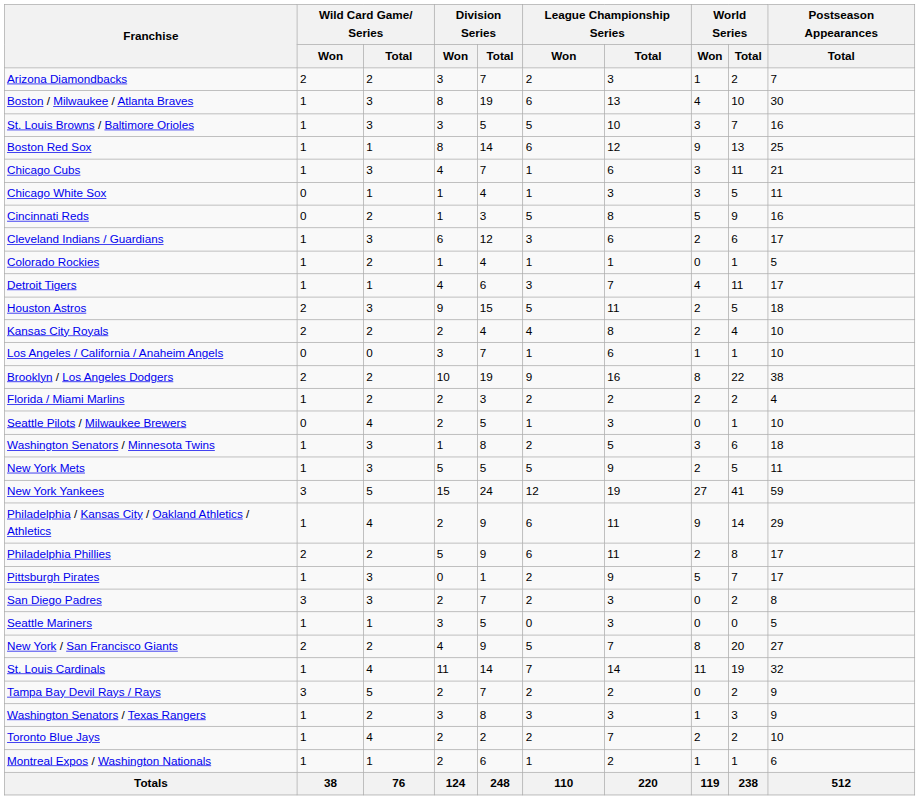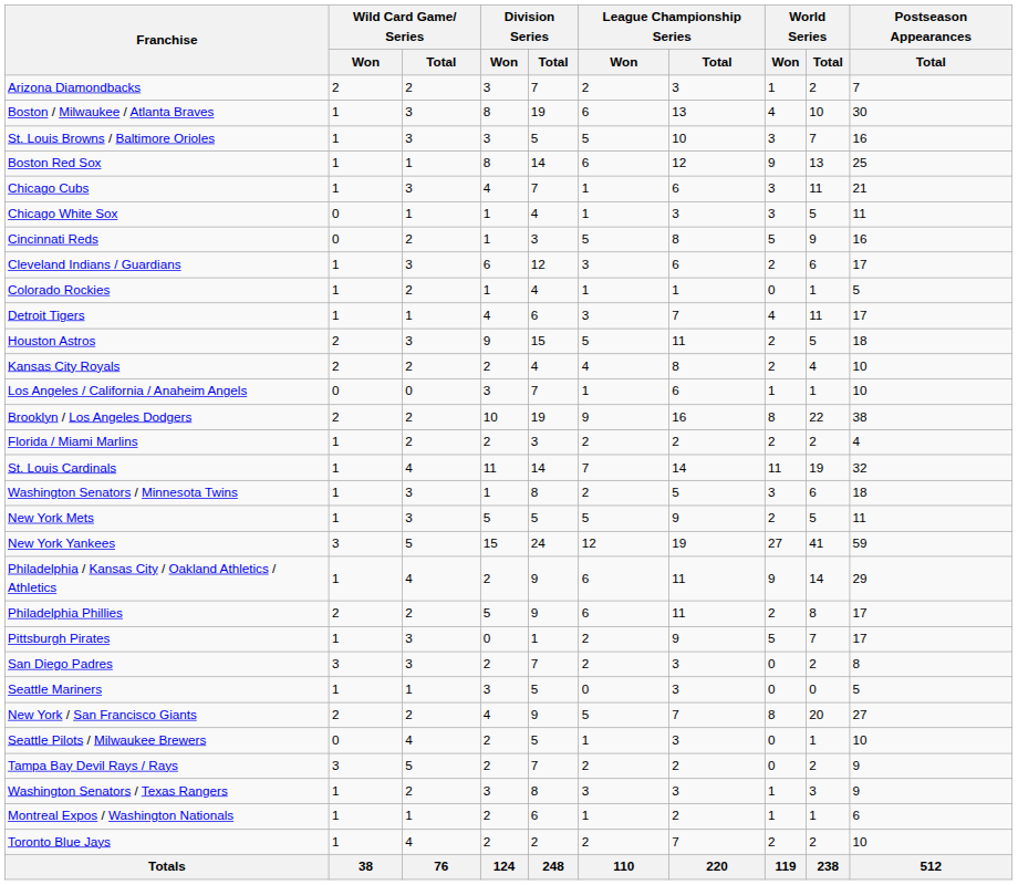 <table class="wikitable sortable" style="font-size:1.00em; line-height:1.5em;">
 <tr>
 <th rowspan="2">Franchise</th>
 <th colspan="2">Wild Card Game/ Series</th>
 <th colspan="2">Division Series</th>
 <th colspan="2">League Championship Series</th>
 <th colspan="2">World Series</th>
 <th>Postseason Appearances</th>
 </tr>
 <tr>
 <th>Won</th>
 <th>Total</th>
 <th>Won</th>
 <th>Total</th>
 <th>Won</th>
 <th>Total</th>
 <th>Won</th>
 <th>Total</th>
 <th>Total</th>
 </tr>
 <tr>
 <td><a href='#'>Arizona Diamondbacks</a></td>
 <td>2</td>
 <td>2</td>
 <td>3</td>
 <td>7</td>
 <td>2</td>
 <td>3</td>
 <td>1</td>
 <td>2</td>
 <td>7</td>
 </tr>
 <tr>
 <td><a href='#'>Boston</a> / <a href='#'>Milwaukee</a> / <a href='#'>Atlanta Braves</a></td>
 <td>1</td>
 <td>3</td>
 <td>8</td>
 <td>19</td>
 <td>6</td>
 <td>13</td>
 <td>4</td>
 <td>10</td>
 <td>30</td>
 </tr>
 <tr>
 <td><a href='#'>St. Louis Browns</a> / <a href='#'>Baltimore Orioles</a></td>
 <td>1</td>
 <td>3</td>
 <td>3</td>
 <td>5</td>
 <td>5</td>
 <td>10</td>
 <td>3</td>
 <td>7</td>
 <td>16</td>
 </tr>
 <tr>
 <td><a href='#'>Boston Red Sox</a></td>
 <td>1</td>
 <td>1</td>
 <td>8</td>
 <td>14</td>
 <td>6</td>
 <td>12</td>
 <td>9</td>
 <td>13</td>
 <td>25</td>
 </tr>
 <tr>
 <td><a href='#'>Chicago Cubs</a></td>
 <td>1</td>
 <td>3</td>
 <td>4</td>
 <td>7</td>
 <td>1</td>
 <td>6</td>
 <td>3</td>
 <td>11</td>
 <td>21</td>
 </tr>
 <tr>
 <td><a href='#'>Chicago White Sox</a></td>
 <td>0</td>
 <td>1</td>
 <td>1</td>
 <td>4</td>
 <td>1</td>
 <td>3</td>
 <td>3</td>
 <td>5</td>
 <td>11</td>
 </tr>
 <tr>
 <td><a href='#'>Cincinnati Reds</a></td>
 <td>0</td>
 <td>2</td>
 <td>1</td>
 <td>3</td>
 <td>5</td>
 <td>8</td>
 <td>5</td>
 <td>9</td>
 <td>16</td>
 </tr>
 <tr>
 <td><a href='#'>Cleveland Indians / Guardians</a></td>
 <td>1</td>
 <td>3</td>
 <td>6</td>
 <td>12</td>
 <td>3</td>
 <td>6</td>
 <td>2</td>
 <td>6</td>
 <td>17</td>
 </tr>
 <tr>
 <td><a href='#'>Colorado Rockies</a></td>
 <td>1</td>
 <td>2</td>
 <td>1</td>
 <td>4</td>
 <td>1</td>
 <td>1</td>
 <td>0</td>
 <td>1</td>
 <td>5</td>
 </tr>
 <tr>
 <td><a href='#'>Detroit Tigers</a></td>
 <td>1</td>
 <td>1</td>
 <td>4</td>
 <td>6</td>
 <td>3</td>
 <td>7</td>
 <td>4</td>
 <td>11</td>
 <td>17</td>
 </tr>
 <tr>
 <td><a href='#'>Houston Astros</a></td>
 <td>2</td>
 <td>3</td>
 <td>9</td>
 <td>15</td>
 <td>5</td>
 <td>11</td>
 <td>2</td>
 <td>5</td>
 <td>18</td>
 </tr>
 <tr>
 <td><a href='#'>Kansas City Royals</a></td>
 <td>2</td>
 <td>2</td>
 <td>2</td>
 <td>4</td>
 <td>4</td>
 <td>8</td>
 <td>2</td>
 <td>4</td>
 <td>10</td>
 </tr>
 <tr>
 <td><a href='#'>Los Angeles / California / Anaheim Angels</a></td>
 <td>0</td>
 <td>0</td>
 <td>3</td>
 <td>7</td>
 <td>1</td>
 <td>6</td>
 <td>1</td>
 <td>1</td>
 <td>10</td>
 </tr>
 <tr>
 <td><a href='#'>Brooklyn</a> / <a href='#'>Los Angeles Dodgers</a></td>
 <td>2</td>
 <td>2</td>
 <td>10</td>
 <td>19</td>
 <td>9</td>
 <td>16</td>
 <td>8</td>
 <td>22</td>
 <td>38</td>
 </tr>
 <tr>
 <td><a href='#'>Florida / Miami Marlins</a></td>
 <td>1</td>
 <td>2</td>
 <td>2</td>
 <td>3</td>
 <td>2</td>
 <td>2</td>
 <td>2</td>
 <td>2</td>
 <td>4</td>
 </tr>
 <tr>
-<td><a href='#'>Seattle Pilots</a> / <a href='#'>Milwaukee Brewers</a></td>
-<td>0</td>
+<td><a href='#'>St. Louis Cardinals</a></td>
+<td>1</td>
 <td>4</td>
-<td>2</td>
-<td>5</td>
-<td>1</td>
-<td>3</td>
-<td>0</td>
-<td>1</td>
-<td>10</td>
+<td>11</td>
+<td>14</td>
+<td>7</td>
+<td>14</td>
+<td>11</td>
+<td>19</td>
+<td>32</td>
 </tr>
 <tr>
 <td><a href='#'>Washington Senators</a> / <a href='#'>Minnesota Twins</a></td>
 <td>1</td>
 <td>3</td>
 <td>1</td>
 <td>8</td>
 <td>2</td>
 <td>5</td>
 <td>3</td>
 <td>6</td>
 <td>18</td>
 </tr>
 <tr>
 <td><a href='#'>New York Mets</a></td>
 <td>1</td>
 <td>3</td>
 <td>5</td>
 <td>5</td>
 <td>5</td>
 <td>9</td>
 <td>2</td>
 <td>5</td>
 <td>11</td>
 </tr>
 <tr>
 <td><a href='#'>New York Yankees</a></td>
 <td>3</td>
 <td>5</td>
 <td>15</td>
 <td>24</td>
 <td>12</td>
 <td>19</td>
 <td>27</td>
 <td>41</td>
 <td>59</td>
 </tr>
 <tr>
 <td><a href='#'>Philadelphia</a> / <a href='#'>Kansas City</a> / <a href='#'>Oakland Athletics</a> / <a href='#'>Athletics</a></td>
 <td>1</td>
 <td>4</td>
 <td>2</td>
 <td>9</td>
 <td>6</td>
 <td>11</td>
 <td>9</td>
 <td>14</td>
 <td>29</td>
 </tr>
 <tr>
 <td><a href='#'>Philadelphia Phillies</a></td>
 <td>2</td>
 <td>2</td>
 <td>5</td>
 <td>9</td>
 <td>6</td>
 <td>11</td>
 <td>2</td>
 <td>8</td>
 <td>17</td>
 </tr>
 <tr>
 <td><a href='#'>Pittsburgh Pirates</a></td>
 <td>1</td>
 <td>3</td>
 <td>0</td>
 <td>1</td>
 <td>2</td>
 <td>9</td>
 <td>5</td>
 <td>7</td>
 <td>17</td>
 </tr>
 <tr>
 <td><a href='#'>San Diego Padres</a></td>
 <td>3</td>
 <td>3</td>
 <td>2</td>
 <td>7</td>
 <td>2</td>
 <td>3</td>
 <td>0</td>
 <td>2</td>
 <td>8</td>
 </tr>
 <tr>
 <td><a href='#'>Seattle Mariners</a></td>
 <td>1</td>
 <td>1</td>
 <td>3</td>
 <td>5</td>
 <td>0</td>
 <td>3</td>
 <td>0</td>
 <td>0</td>
 <td>5</td>
 </tr>
 <tr>
 <td><a href='#'>New York</a> / <a href='#'>San Francisco Giants</a></td>
 <td>2</td>
 <td>2</td>
 <td>4</td>
 <td>9</td>
 <td>5</td>
 <td>7</td>
 <td>8</td>
 <td>20</td>
 <td>27</td>
 </tr>
 <tr>
-<td><a href='#'>St. Louis Cardinals</a></td>
+<td><a href='#'>Seattle Pilots</a> / <a href='#'>Milwaukee Brewers</a></td>
+<td>0</td>
+<td>4</td>
+<td>2</td>
+<td>5</td>
 <td>1</td>
-<td>4</td>
-<td>11</td>
-<td>14</td>
-<td>7</td>
-<td>14</td>
-<td>11</td>
-<td>19</td>
-<td>32</td>
+<td>3</td>
+<td>0</td>
+<td>1</td>
+<td>10</td>
 </tr>
 <tr>
 <td><a href='#'>Tampa Bay Devil Rays / Rays</a></td>
 <td>3</td>
 <td>5</td>
 <td>2</td>
 <td>7</td>
 <td>2</td>
 <td>2</td>
 <td>0</td>
 <td>2</td>
 <td>9</td>
 </tr>
 <tr>
 <td><a href='#'>Washington Senators</a> / <a href='#'>Texas Rangers</a></td>
 <td>1</td>
 <td>2</td>
 <td>3</td>
 <td>8</td>
 <td>3</td>
 <td>3</td>
 <td>1</td>
 <td>3</td>
 <td>9</td>
 </tr>
 <tr>
+<td><a href='#'>Montreal Expos</a> / <a href='#'>Washington Nationals</a></td>
+<td>1</td>
+<td>1</td>
+<td>2</td>
+<td>6</td>
+<td>1</td>
+<td>2</td>
+<td>1</td>
+<td>1</td>
+<td>6</td>
+</tr>
+<tr>
 <td><a href='#'>Toronto Blue Jays</a></td>
 <td>1</td>
 <td>4</td>
 <td>2</td>
 <td>2</td>
 <td>2</td>
 <td>7</td>
 <td>2</td>
 <td>2</td>
 <td>10</td>
-</tr>
-<tr>
-<td><a href='#'>Montreal Expos</a> / <a href='#'>Washington Nationals</a></td>
-<td>1</td>
-<td>1</td>
-<td>2</td>
-<td>6</td>
-<td>1</td>
-<td>2</td>
-<td>1</td>
-<td>1</td>
-<td>6</td>
 </tr>
 <tr>
 <th><strong>Totals</strong></th>
 <th><strong>38</strong></th>
 <th><strong>76</strong></th>
 <th><strong>124</strong></th>
 <th><strong>248</strong></th>
 <th><strong>110</strong></th>
 <th><strong>220</strong></th>
 <th><strong>119</strong></th>
 <th><strong>238</strong></th>
 <th><strong>512</strong></th>
 </tr>
 </table>
